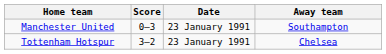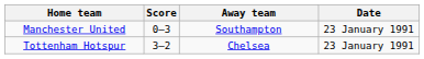 <table class="wikitable" style="text-align:center;">
 <tr>
 <th width=175>Home team</th>
 <th width=20>Score</th>
+<th width=175>Away team</th>
 <th width=125>Date</th>
-<th width=175>Away team</th>
 </tr>
 <tr>
 <td><a href='#'>Manchester United</a></td>
 <td>0–3</td>
+<td><a href='#'>Southampton</a></td>
 <td>23 January 1991</td>
-<td><a href='#'>Southampton</a></td>
 </tr>
 <tr>
 <td><a href='#'>Tottenham Hotspur</a></td>
 <td>3–2</td>
+<td><a href='#'>Chelsea</a></td>
 <td>23 January 1991</td>
-<td><a href='#'>Chelsea</a></td>
 </tr>
 </table>
